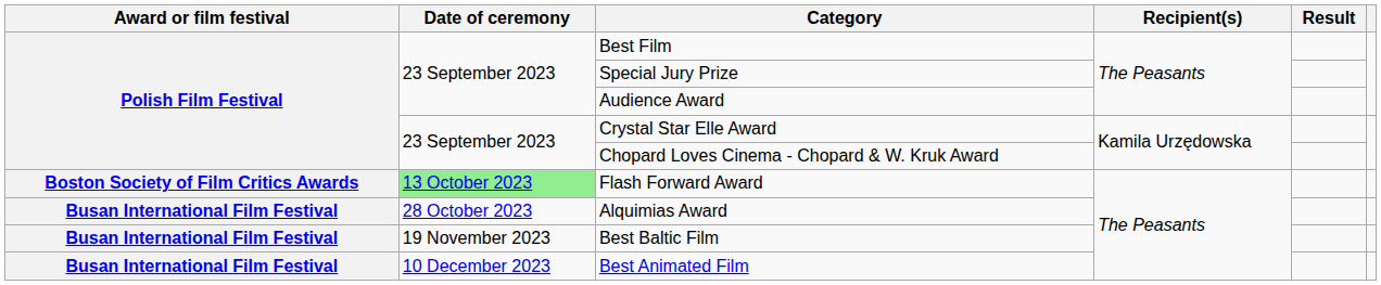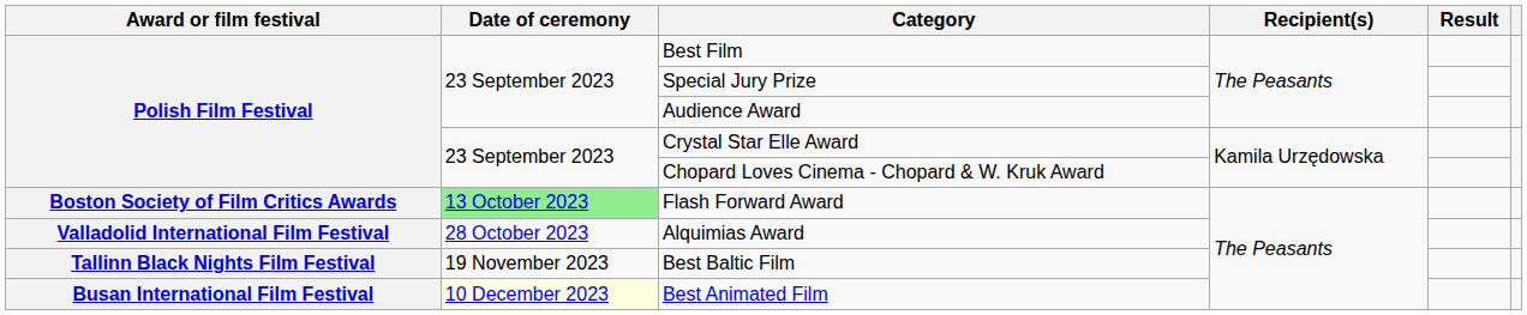 <table class="wikitable sortable plainrowheaders" style="width: 100%;">
 <tr>
 <th scope="col">Award or film festival</th>
 <th scope="col">Date of ceremony</th>
 <th scope="col">Category</th>
 <th scope="col">Recipient(s)</th>
 <th scope="col">Result</th>
 <th scope="col" class="unsortable"></th>
 </tr>
 <tr>
 <th rowspan="5" scope="row"><a href='#'>Polish Film Festival</a></th>
 <td rowspan="3">23 September 2023</td>
 <td>Best Film</td>
 <td rowspan="3"><em>The Peasants</em></td>
 <td></td>
 <td rowspan="3" align="center"></td>
 </tr>
 <tr>
 <td>Special Jury Prize</td>
 <td></td>
 </tr>
 <tr>
 <td>Audience Award</td>
 <td></td>
 </tr>
 <tr>
 <td rowspan="2">23 September 2023</td>
 <td>Crystal Star Elle Award</td>
 <td rowspan="2">Kamila Urzędowska</td>
 <td></td>
 <td rowspan="2"></td>
 </tr>
 <tr>
 <td>Chopard Loves Cinema - Chopard & W. Kruk Award</td>
 <td></td>
 </tr>
 <tr>
 <th scope="row"><a href='#'>Boston Society of Film Critics Awards</a></th>
 <td style="background: lightgreen;"><a href='#'>13 October 2023</a></td>
 <td>Flash Forward Award</td>
 <td rowspan="4"><em>The Peasants</em></td>
 <td></td>
 <td></td>
 </tr>
 <tr>
-<th scope="row"><a href='#'>Busan International Film Festival</a></th>
+<th scope="row"><a href='#'>Valladolid International Film Festival</a></th>
 <td><a href='#'>28 October 2023</a></td>
 <td>Alquimias Award</td>
 <td></td>
 <td></td>
 </tr>
 <tr>
-<th scope="row"><a href='#'>Busan International Film Festival</a></th>
+<th scope="row"><a href='#'>Tallinn Black Nights Film Festival</a></th>
 <td>19 November 2023</td>
 <td>Best Baltic Film</td>
 <td></td>
 <td></td>
 </tr>
 <tr>
 <th scope="row"><a href='#'>Busan International Film Festival</a></th>
-<td><a href='#'>10 December 2023</a></td>
+<td style="background: lightyellow;"><a href='#'>10 December 2023</a></td>
 <td><a href='#'>Best Animated Film</a></td>
 <td></td>
 <td align="center"></td>
 </tr>
 <tr>
 </tr>
 </table>
